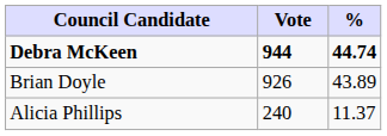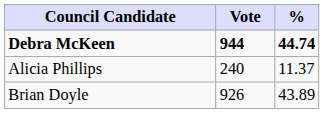 <table class="wikitable">
 <tr>
 <th style="background:#ddf; width:200px;">Council Candidate</th>
 <th style="background:#ddf; width:50px;">Vote</th>
 <th style="background:#ddf; width:30px;">%</th>
 </tr>
 <tr>
 <td><strong>Debra McKeen</strong></td>
 <td><strong>944</strong></td>
 <td><strong>44.74</strong></td>
 </tr>
 <tr>
+<td>Alicia Phillips</td>
+<td>240</td>
+<td>11.37</td>
+</tr>
+<tr>
 <td>Brian Doyle</td>
 <td>926</td>
 <td>43.89</td>
 </tr>
-<tr>
-<td>Alicia Phillips</td>
-<td>240</td>
-<td>11.37</td>
-</tr>
 </table>
